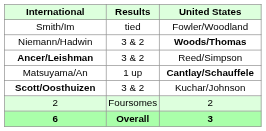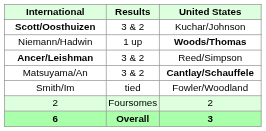 <table border="1" cellpadding="3" style="border-collapse:collapse; text-align:center;">
 <tr style="background:#ddffdd;">
 <th width=160>International</th>
 <th>Results</th>
 <th width=160>United States</th>
 </tr>
 <tr>
-<td>Smith/Im</td>
-<td>tied</td>
-<td>Fowler/Woodland</td>
+<td><strong>Scott/Oosthuizen</strong></td>
+<td>3 & 2</td>
+<td>Kuchar/Johnson</td>
 </tr>
 <tr>
 <td>Niemann/Hadwin</td>
-<td>3 & 2</td>
+<td>1 up</td>
 <td><strong>Woods/Thomas</strong></td>
 </tr>
 <tr>
 <td><strong>Ancer/Leishman</strong></td>
 <td>3 & 2</td>
 <td>Reed/Simpson</td>
 </tr>
 <tr>
 <td>Matsuyama/An</td>
-<td>1 up</td>
+<td>3 & 2</td>
 <td><strong>Cantlay/Schauffele</strong></td>
 </tr>
 <tr>
-<td><strong>Scott/Oosthuizen</strong></td>
-<td>3 & 2</td>
-<td>Kuchar/Johnson</td>
+<td>Smith/Im</td>
+<td>tied</td>
+<td>Fowler/Woodland</td>
 </tr>
 <tr style="background:#ddffdd;">
 <td>2</td>
 <td>Foursomes</td>
 <td>2</td>
 </tr>
 <tr style="background:#aaffaa;">
 <th>6</th>
 <th>Overall</th>
 <th>3</th>
 </tr>
 </table>
